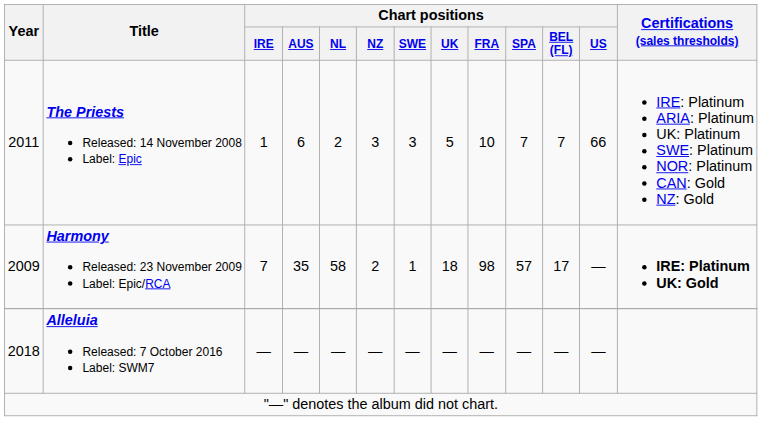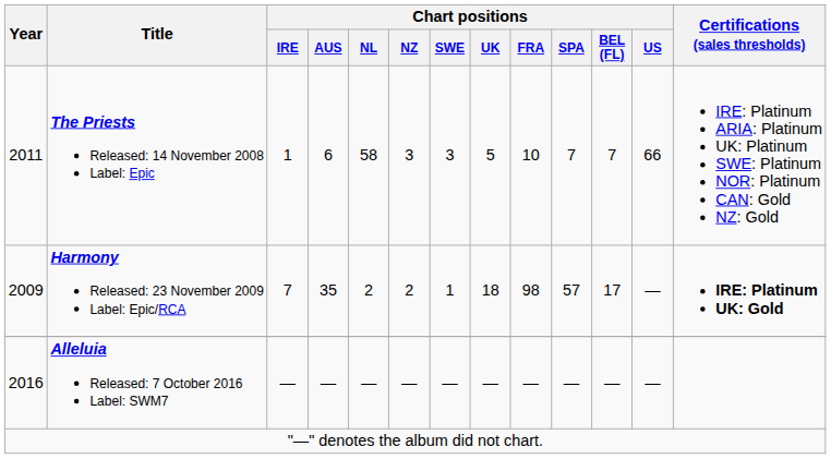 <table class="wikitable">
 <tr>
 <th rowspan="2">Year</th>
 <th rowspan="2">Title</th>
 <th colspan="10">Chart positions</th>
 <th rowspan="2"><a href='#'>Certifications</a><br><small><a href='#'>(sales thresholds)</a></small></th>
 </tr>
 <tr style=font-size:smaller>
 <th width="35"><a href='#'>IRE</a></th>
 <th width="35"><a href='#'>AUS</a><br></th>
 <th width="35"><a href='#'>NL</a></th>
 <th width="35"><a href='#'>NZ</a></th>
 <th width="35"><a href='#'>SWE</a></th>
 <th width="35"><a href='#'>UK</a></th>
 <th width="35"><a href='#'>FRA</a></th>
 <th width="35"><a href='#'>SPA</a></th>
 <th width="35"><a href='#'>BEL (FL)</a></th>
 <th width="35"><a href='#'>US</a></th>
 </tr>
 <tr>
 <td style="text-align:center;">2011</td>
 <td><strong><em><a href='#'>The Priests</a></em></strong><br><ul><li><small>Released: 14 November 2008</small></li><li><small>Label: <a href='#'>Epic</a></small></li></ul></td>
 <td style="text-align:center;">1</td>
 <td style="text-align:center;">6</td>
-<td style="text-align:center;">2</td>
+<td style="text-align:center;">58</td>
 <td style="text-align:center;">3</td>
 <td style="text-align:center;">3</td>
 <td style="text-align:center;">5</td>
 <td style="text-align:center;">10</td>
 <td style="text-align:center;">7</td>
 <td style="text-align:center;">7</td>
 <td style="text-align:center;">66</td>
 <td><br><ul><li><a href='#'>IRE</a>: Platinum</li><li><a href='#'>ARIA</a>: Platinum</li><li>UK: Platinum</li><li><a href='#'>SWE</a>: Platinum</li><li><a href='#'>NOR</a>: Platinum</li><li><a href='#'>CAN</a>: Gold</li><li><a href='#'>NZ</a>: Gold</li></ul></td>
 </tr>
 <tr>
 <td style="text-align:center;">2009</td>
 <td><strong><em><a href='#'>Harmony</a></em></strong><br><ul><li><small>Released: 23 November 2009</small></li><li><small>Label: Epic/<a href='#'>RCA</a></small></li></ul></td>
 <td style="text-align:center;">7</td>
 <td style="text-align:center;">35</td>
-<td style="text-align:center;">58</td>
+<td style="text-align:center;">2</td>
 <td style="text-align:center;">2</td>
 <td style="text-align:center;">1</td>
 <td style="text-align:center;">18</td>
 <td style="text-align:center;">98</td>
 <td style="text-align:center;">57</td>
 <td style="text-align:center;">17</td>
 <td style="text-align:center;">—</td>
 <td><strong><br><ul><li>IRE: Platinum</li><li>UK: Gold</li></ul></strong></td>
 </tr>
 <tr>
 </tr>
 <tr>
-<td style="text-align:center;">2018</td>
+<td style="text-align:center;">2016</td>
 <td><strong><em><a href='#'>Alleluia</a></em></strong><br><ul><li><small>Released: 7 October 2016</small></li><li><small>Label: SWM7</small></li></ul></td>
 <td style="text-align:center;">—</td>
 <td style="text-align:center;">—</td>
 <td style="text-align:center;">—</td>
 <td style="text-align:center;">—</td>
 <td style="text-align:center;">—</td>
 <td style="text-align:center;">—</td>
 <td style="text-align:center;">—</td>
 <td style="text-align:center;">—</td>
 <td style="text-align:center;">—</td>
 <td style="text-align:center;">—</td>
 <td></td>
 </tr>
 <tr>
 <td style="text-align:center;" colspan="13">"—" denotes the album did not chart.</td>
 </tr>
 </table>
